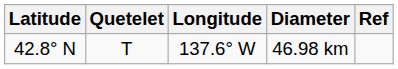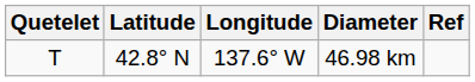 <table class="wikitable" style="text-align: center;">
 <tr>
+<th>Quetelet</th>
 <th>Latitude</th>
-<th>Quetelet</th>
 <th>Longitude</th>
 <th>Diameter</th>
 <th>Ref</th>
 </tr>
 <tr>
+<td>T</td>
 <td>42.8° N</td>
-<td>T</td>
 <td>137.6° W</td>
 <td>46.98 km</td>
 <td></td>
 </tr>
 </table>
